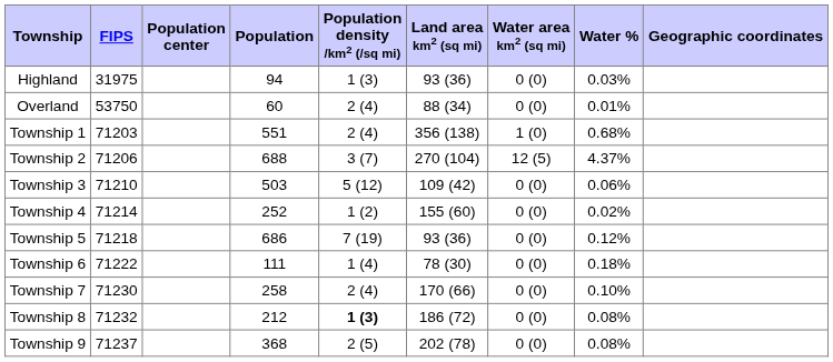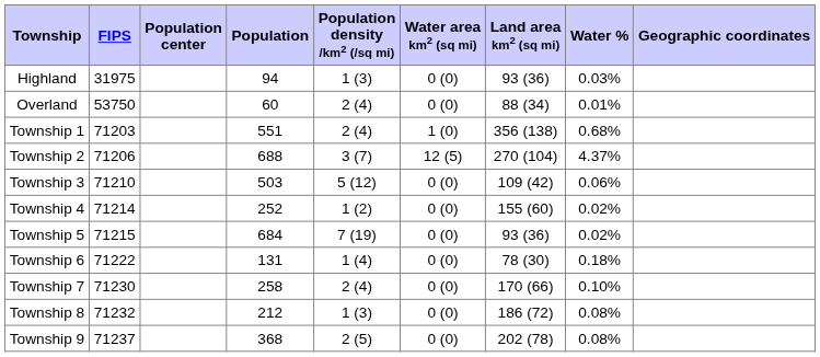 <table class="toccolours" border=1 cellspacing=0 cellpadding=4 style="text-align:center; border-collapse:collapse; font-size:90%;">
 <tr style="background:#ccccff">
 <th>Township</th>
 <th><a href='#'>FIPS</a></th>
 <th>Population<br>center</th>
 <th>Population</th>
 <th>Population<br>density<br><small>/km<sup>2</sup> (/sq mi)</small></th>
+<th>Water area<br><small>km<sup>2</sup> (sq mi)</small></th>
 <th>Land area<br><small>km<sup>2</sup> (sq mi)</small></th>
-<th>Water area<br><small>km<sup>2</sup> (sq mi)</small></th>
 <th>Water %</th>
 <th>Geographic coordinates</th>
 </tr>
 <tr>
 <td>Highland</td>
 <td>31975</td>
 <td></td>
 <td>94</td>
 <td>1 (3)</td>
+<td>0 (0)</td>
 <td>93 (36)</td>
-<td>0 (0)</td>
 <td>0.03%</td>
 <td></td>
 </tr>
 <tr>
 <td>Overland</td>
 <td>53750</td>
 <td></td>
 <td>60</td>
 <td>2 (4)</td>
+<td>0 (0)</td>
 <td>88 (34)</td>
-<td>0 (0)</td>
 <td>0.01%</td>
 <td></td>
 </tr>
 <tr>
 <td>Township 1</td>
 <td>71203</td>
 <td></td>
 <td>551</td>
 <td>2 (4)</td>
+<td>1 (0)</td>
 <td>356 (138)</td>
-<td>1 (0)</td>
 <td>0.68%</td>
 <td></td>
 </tr>
 <tr>
 <td>Township 2</td>
 <td>71206</td>
 <td></td>
 <td>688</td>
 <td>3 (7)</td>
+<td>12 (5)</td>
 <td>270 (104)</td>
-<td>12 (5)</td>
 <td>4.37%</td>
 <td></td>
 </tr>
 <tr>
 <td>Township 3</td>
 <td>71210</td>
 <td></td>
 <td>503</td>
 <td>5 (12)</td>
+<td>0 (0)</td>
 <td>109 (42)</td>
-<td>0 (0)</td>
 <td>0.06%</td>
 <td></td>
 </tr>
 <tr>
 <td>Township 4</td>
 <td>71214</td>
 <td></td>
 <td>252</td>
 <td>1 (2)</td>
+<td>0 (0)</td>
 <td>155 (60)</td>
-<td>0 (0)</td>
 <td>0.02%</td>
 <td></td>
 </tr>
 <tr>
 <td>Township 5</td>
-<td>71218</td>
+<td>71215</td>
 <td></td>
-<td>686</td>
+<td>684</td>
 <td>7 (19)</td>
+<td>0 (0)</td>
 <td>93 (36)</td>
-<td>0 (0)</td>
-<td>0.12%</td>
+<td>0.02%</td>
 <td></td>
 </tr>
 <tr>
 <td>Township 6</td>
 <td>71222</td>
 <td></td>
-<td>111</td>
+<td>131</td>
 <td>1 (4)</td>
+<td>0 (0)</td>
 <td>78 (30)</td>
-<td>0 (0)</td>
 <td>0.18%</td>
 <td></td>
 </tr>
 <tr>
 <td>Township 7</td>
 <td>71230</td>
 <td></td>
 <td>258</td>
 <td>2 (4)</td>
+<td>0 (0)</td>
 <td>170 (66)</td>
-<td>0 (0)</td>
 <td>0.10%</td>
 <td></td>
 </tr>
 <tr>
 <td>Township 8</td>
 <td>71232</td>
 <td></td>
 <td>212</td>
-<td><strong>1 (3)</strong></td>
+<td>1 (3)</td>
+<td>0 (0)</td>
 <td>186 (72)</td>
-<td>0 (0)</td>
 <td>0.08%</td>
 <td></td>
 </tr>
 <tr>
 <td>Township 9</td>
 <td>71237</td>
 <td></td>
 <td>368</td>
 <td>2 (5)</td>
+<td>0 (0)</td>
 <td>202 (78)</td>
-<td>0 (0)</td>
 <td>0.08%</td>
 <td></td>
 </tr>
 </table>
